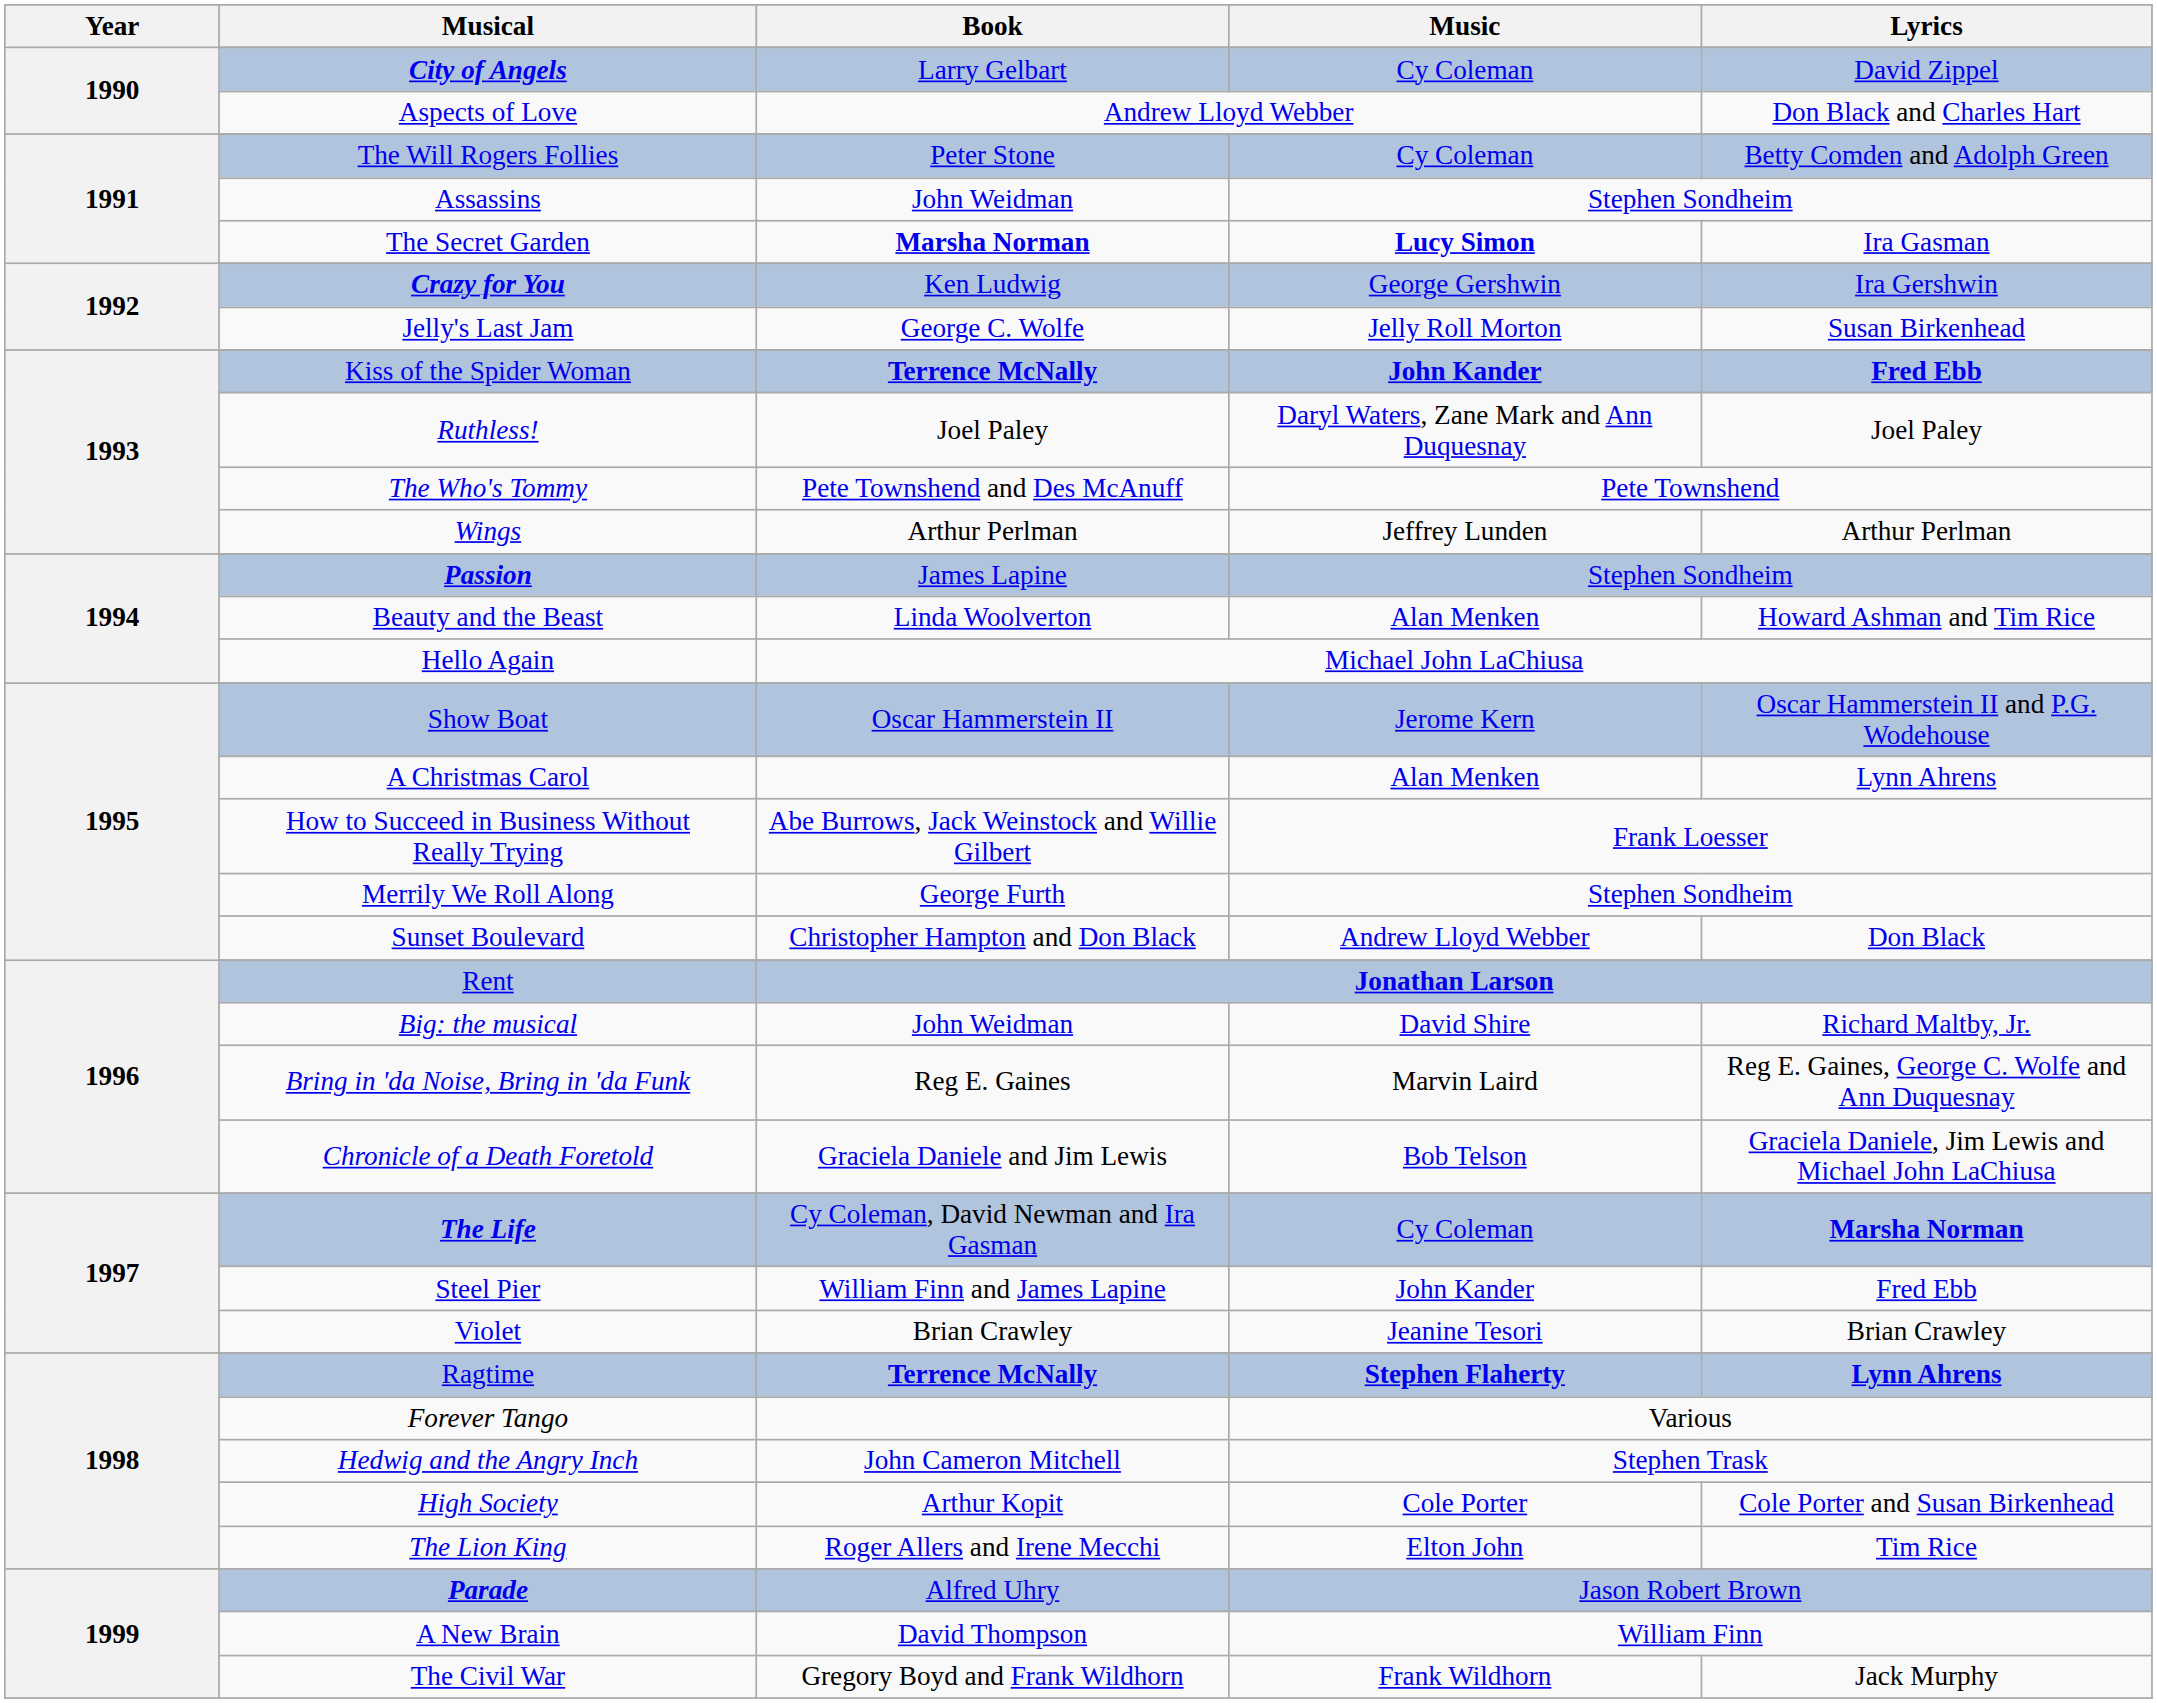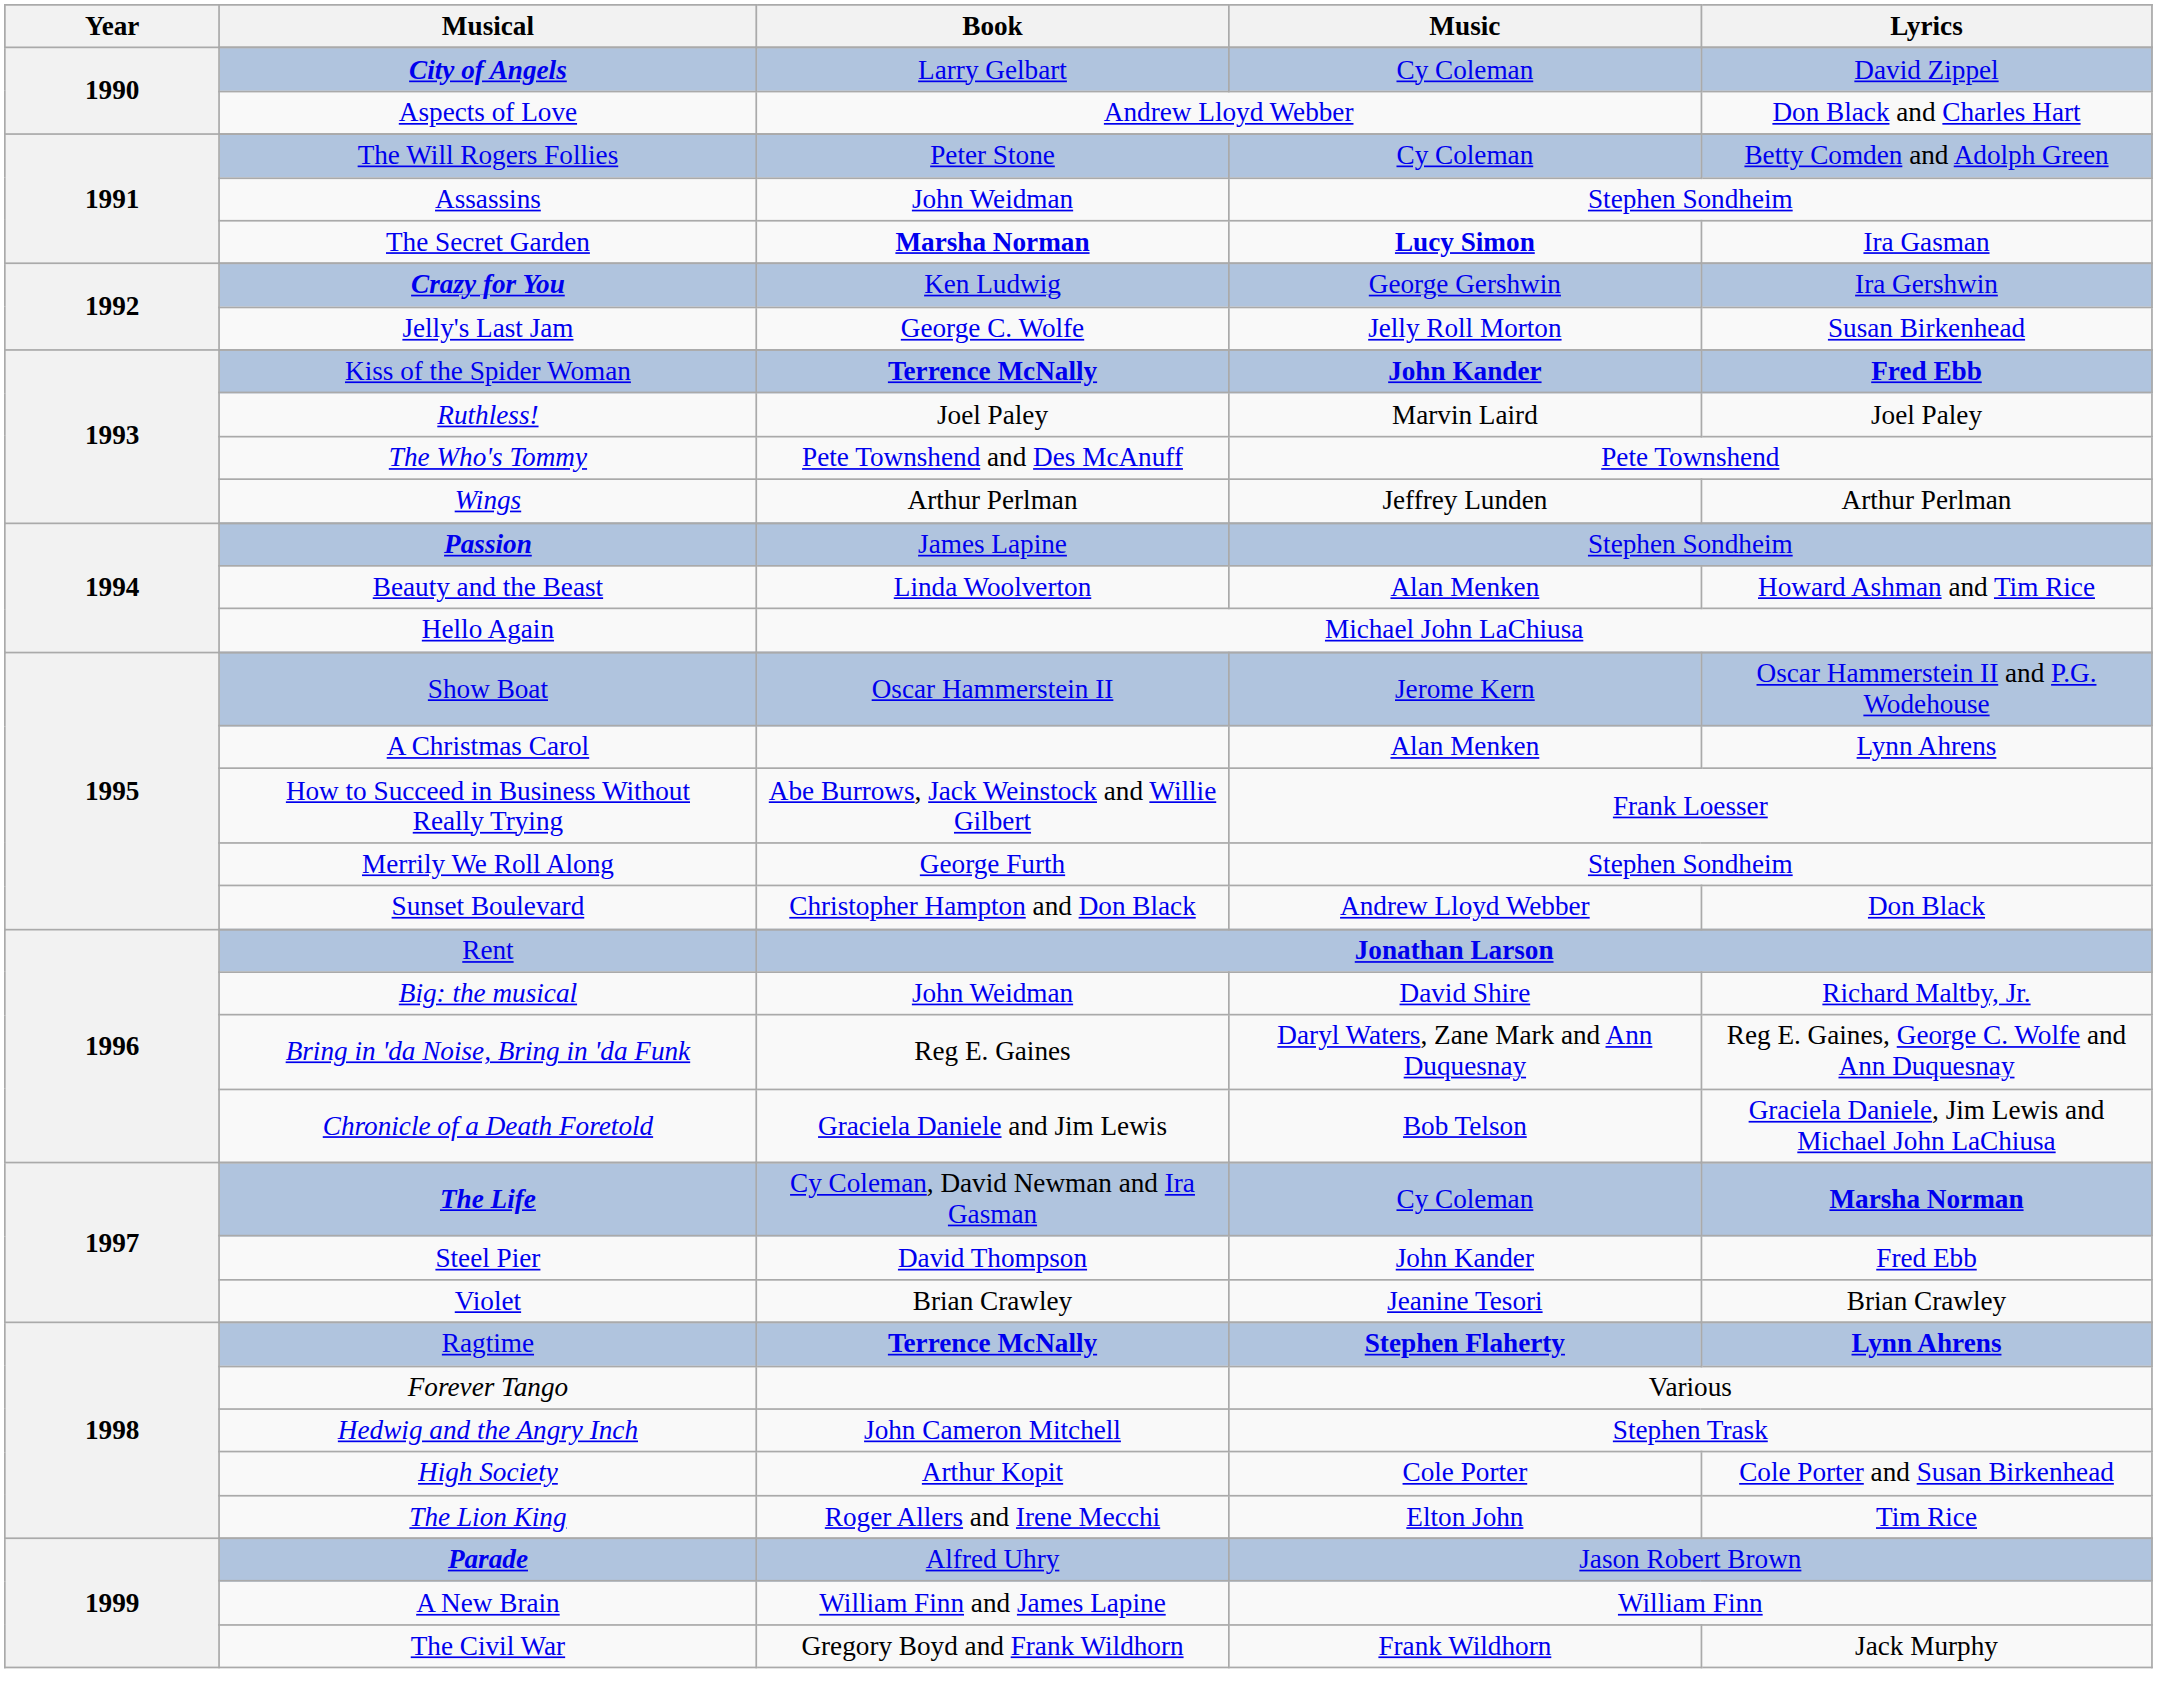 <table class="wikitable" style="width:100%; text-align:center;">
 <tr style="background:#bebebe;">
 <th style="width:10%;">Year</th>
 <th style="width:25%;">Musical</th>
 <th style="width:22%;">Book</th>
 <th style="width:22%;">Music</th>
 <th style="width:22%;">Lyrics</th>
 </tr>
 <tr>
 <th rowspan="3">1990</th>
 </tr>
 <tr style="background:#B0C4DE">
 <td><strong><em><a href='#'>City of Angels</a><em> <strong></td>
 <td></strong><a href='#'>Larry Gelbart</a><strong></td>
 <td></strong><a href='#'>Cy Coleman</a><strong></td>
 <td></strong><a href='#'>David Zippel</a><strong></td>
 </tr>
 <tr>
 <td></em><a href='#'>Aspects of Love</a><em></td>
 <td colspan="2"><a href='#'>Andrew Lloyd Webber</a></td>
 <td><a href='#'>Don Black</a> and <a href='#'>Charles Hart</a></td>
 </tr>
 <tr>
 <th rowspan="4">1991</th>
 </tr>
 <tr style="background:#B0C4DE">
 <td></em><a href='#'>The Will Rogers Follies</a><em></td>
 <td><a href='#'>Peter Stone</a></td>
 <td><a href='#'>Cy Coleman</a></td>
 <td><a href='#'>Betty Comden</a> and <a href='#'>Adolph Green</a></td>
 </tr>
 <tr>
 <td></em><a href='#'>Assassins</a><em></td>
 <td><a href='#'>John Weidman</a></td>
 <td colspan="2"><a href='#'>Stephen Sondheim</a></td>
 </tr>
 <tr>
 <td></em></strong><a href='#'>The Secret Garden</a></em> </strong></td>
 <td><strong><a href='#'>Marsha Norman</a></strong></td>
 <td><strong><a href='#'>Lucy Simon</a></strong></td>
 <td></strong><a href='#'>Ira Gasman</a><strong></td>
 </tr>
 <tr>
 <th rowspan="3">1992</th>
 </tr>
 <tr style="background:#B0C4DE">
 <td><strong><em><a href='#'>Crazy for You</a><em> <strong></td>
 <td></strong><a href='#'>Ken Ludwig</a><strong></td>
 <td></strong><a href='#'>George Gershwin</a><strong></td>
 <td></strong><a href='#'>Ira Gershwin</a><strong></td>
 </tr>
 <tr>
 <td></em><a href='#'>Jelly's Last Jam</a><em></td>
 <td><a href='#'>George C. Wolfe</a></td>
 <td><a href='#'>Jelly Roll Morton</a></td>
 <td><a href='#'>Susan Birkenhead</a></td>
 </tr>
 <tr>
 <th rowspan="5">1993</th>
 </tr>
 <tr style="background:#B0C4DE">
 <td></em></strong><a href='#'>Kiss of the Spider Woman</a></em> </strong></td>
 <td><strong><a href='#'>Terrence McNally</a></strong></td>
 <td><strong><a href='#'>John Kander</a></strong></td>
 <td><strong><a href='#'>Fred Ebb</a></strong></td>
 </tr>
 <tr>
 <td><em><a href='#'>Ruthless!</a></em></td>
 <td>Joel Paley</td>
-<td><a href='#'>Daryl Waters</a>, Zane Mark and <a href='#'>Ann Duquesnay</a></td>
+<td>Marvin Laird</td>
 <td>Joel Paley</td>
 </tr>
 <tr>
 <td><em><a href='#'>The Who's Tommy</a></em></td>
 <td><a href='#'>Pete Townshend</a> and <a href='#'>Des McAnuff</a></td>
 <td colspan="2"><a href='#'>Pete Townshend</a></td>
 </tr>
 <tr>
 <td><em><a href='#'>Wings</a></em></td>
 <td>Arthur Perlman</td>
 <td>Jeffrey Lunden</td>
 <td>Arthur Perlman</td>
 </tr>
 <tr>
 <th rowspan="4">1994</th>
 </tr>
 <tr style="background:#B0C4DE">
 <td><strong><em><a href='#'>Passion</a><em> <strong></td>
 <td></strong><a href='#'>James Lapine</a><strong></td>
 <td colspan="2"></strong><a href='#'>Stephen Sondheim</a><strong></td>
 </tr>
 <tr>
 <td></em><a href='#'>Beauty and the Beast</a><em></td>
 <td><a href='#'>Linda Woolverton</a></td>
 <td><a href='#'>Alan Menken</a></td>
 <td><a href='#'>Howard Ashman</a> and <a href='#'>Tim Rice</a></td>
 </tr>
 <tr>
 <td></em><a href='#'>Hello Again</a><em></td>
 <td colspan="3"><a href='#'>Michael John LaChiusa</a></td>
 </tr>
 <tr>
 <th rowspan="6">1995</th>
 </tr>
 <tr style="background:#B0C4DE">
 <td></em></strong><a href='#'>Show Boat</a><strong><em></td>
 <td></strong><a href='#'>Oscar Hammerstein II</a><strong></td>
 <td></strong><a href='#'>Jerome Kern</a><strong></td>
 <td></strong><a href='#'>Oscar Hammerstein II</a> and <a href='#'>P.G. Wodehouse</a><strong></td>
 </tr>
 <tr>
 <td></em><a href='#'>A Christmas Carol</a><em></td>
 <td></td>
 <td><a href='#'>Alan Menken</a></td>
 <td><a href='#'>Lynn Ahrens</a></td>
 </tr>
 <tr>
 <td></em><a href='#'>How to Succeed in Business Without <br> Really Trying</a><em></td>
 <td><a href='#'>Abe Burrows</a>, <a href='#'>Jack Weinstock</a> and <a href='#'>Willie Gilbert</a></td>
 <td colspan="2"><a href='#'>Frank Loesser</a></td>
 </tr>
 <tr>
 <td></em><a href='#'>Merrily We Roll Along</a><em></td>
 <td><a href='#'>George Furth</a></td>
 <td colspan="2"><a href='#'>Stephen Sondheim</a></td>
 </tr>
 <tr>
 <td></em><a href='#'>Sunset Boulevard</a><em></td>
 <td><a href='#'>Christopher Hampton</a> and <a href='#'>Don Black</a></td>
 <td><a href='#'>Andrew Lloyd Webber</a></td>
 <td><a href='#'>Don Black</a></td>
 </tr>
 <tr>
 <th rowspan="5">1996</th>
 </tr>
 <tr style="background:#B0C4DE">
 <td></em></strong><a href='#'>Rent</a></em> </strong></td>
 <td colspan="3"><strong><a href='#'>Jonathan Larson</a></strong></td>
 </tr>
 <tr>
 <td><em><a href='#'>Big: the musical</a></em></td>
 <td><a href='#'>John Weidman</a></td>
 <td><a href='#'>David Shire</a></td>
 <td><a href='#'>Richard Maltby, Jr.</a></td>
 </tr>
 <tr>
 <td><em><a href='#'>Bring in 'da Noise, Bring in 'da Funk</a></em></td>
 <td>Reg E. Gaines</td>
-<td>Marvin Laird</td>
+<td><a href='#'>Daryl Waters</a>, Zane Mark and <a href='#'>Ann Duquesnay</a></td>
 <td>Reg E. Gaines, <a href='#'>George C. Wolfe</a> and <a href='#'>Ann Duquesnay</a></td>
 </tr>
 <tr>
 <td><em><a href='#'>Chronicle of a Death Foretold</a></em></td>
 <td><a href='#'>Graciela Daniele</a> and Jim Lewis</td>
 <td><a href='#'>Bob Telson</a></td>
 <td><a href='#'>Graciela Daniele</a>, Jim Lewis and <a href='#'>Michael John LaChiusa</a></td>
 </tr>
 <tr>
 <th rowspan="4">1997</th>
 </tr>
 <tr style="background:#B0C4DE">
 <td><strong><em><a href='#'>The Life</a><em> <strong></td>
 <td></strong><a href='#'>Cy Coleman</a>, David Newman and <a href='#'>Ira Gasman</a><strong></td>
 <td></strong><a href='#'>Cy Coleman</a><strong></td>
 <td><strong><a href='#'>Marsha Norman</a></strong></td>
 </tr>
 <tr>
 <td></em><a href='#'>Steel Pier</a><em></td>
-<td><a href='#'>William Finn</a> and <a href='#'>James Lapine</a></td>
+<td><a href='#'>David Thompson</a></td>
 <td><a href='#'>John Kander</a></td>
 <td><a href='#'>Fred Ebb</a></td>
 </tr>
 <tr>
 <td></em><a href='#'>Violet</a><em></td>
 <td>Brian Crawley</td>
 <td><a href='#'>Jeanine Tesori</a></td>
 <td>Brian Crawley</td>
 </tr>
 <tr>
 <th rowspan="6">1998</th>
 </tr>
 <tr style="background:#B0C4DE">
 <td></em></strong><a href='#'>Ragtime</a></em> </strong></td>
 <td><strong><a href='#'>Terrence McNally</a></strong></td>
 <td><strong><a href='#'>Stephen Flaherty</a></strong></td>
 <td><strong><a href='#'>Lynn Ahrens</a></strong></td>
 </tr>
 <tr>
 <td><em>Forever Tango</em></td>
 <td></td>
 <td colspan="2">Various</td>
 </tr>
 <tr>
 <td><em><a href='#'>Hedwig and the Angry Inch</a></em></td>
 <td><a href='#'>John Cameron Mitchell</a></td>
 <td colspan="2"><a href='#'>Stephen Trask</a></td>
 </tr>
 <tr>
 <td><em><a href='#'>High Society</a></em></td>
 <td><a href='#'>Arthur Kopit</a></td>
 <td><a href='#'>Cole Porter</a></td>
 <td><a href='#'>Cole Porter</a> and <a href='#'>Susan Birkenhead</a></td>
 </tr>
 <tr>
 <td><em><a href='#'>The Lion King</a></em></td>
 <td><a href='#'>Roger Allers</a> and <a href='#'>Irene Mecchi</a></td>
 <td><a href='#'>Elton John</a></td>
 <td><a href='#'>Tim Rice</a></td>
 </tr>
 <tr>
 <th rowspan="4">1999</th>
 </tr>
 <tr style="background:#B0C4DE">
 <td><strong><em><a href='#'>Parade</a><em> <strong></td>
 <td></strong><a href='#'>Alfred Uhry</a><strong></td>
 <td colspan="2"></strong><a href='#'>Jason Robert Brown</a><strong></td>
 </tr>
 <tr>
 <td></em><a href='#'>A New Brain</a><em></td>
-<td><a href='#'>David Thompson</a></td>
+<td><a href='#'>William Finn</a> and <a href='#'>James Lapine</a></td>
 <td colspan="2"><a href='#'>William Finn</a></td>
 </tr>
 <tr>
 <td></em><a href='#'>The Civil War</a><em></td>
 <td>Gregory Boyd and <a href='#'>Frank Wildhorn</a></td>
 <td><a href='#'>Frank Wildhorn</a></td>
 <td>Jack Murphy</td>
 </tr>
 </table>
